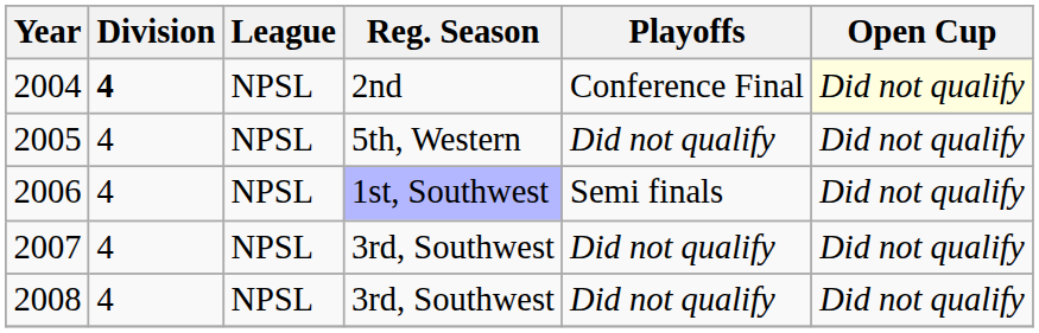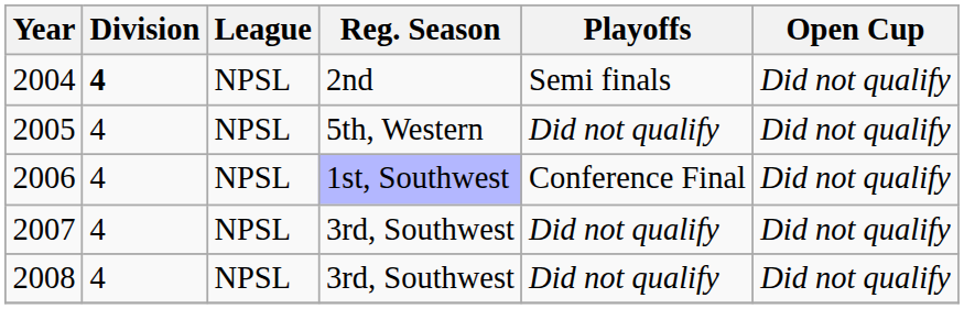 <table class="wikitable">
 <tr>
 <th>Year</th>
 <th>Division</th>
 <th>League</th>
 <th>Reg. Season</th>
 <th>Playoffs</th>
 <th>Open Cup</th>
 </tr>
 <tr>
 <td>2004</td>
 <td><strong>4</strong></td>
 <td>NPSL</td>
 <td>2nd</td>
-<td>Conference Final</td>
-<td style="background: lightyellow;"><em>Did not qualify</em></td>
+<td>Semi finals</td>
+<td><em>Did not qualify</em></td>
 </tr>
 <tr>
 <td>2005</td>
 <td>4</td>
 <td>NPSL</td>
 <td>5th, Western</td>
 <td><em>Did not qualify</em></td>
 <td><em>Did not qualify</em></td>
 </tr>
 <tr>
 <td>2006</td>
 <td>4</td>
 <td>NPSL</td>
 <td bgcolor="B3B7FF">1st, Southwest</td>
-<td>Semi finals</td>
+<td>Conference Final</td>
 <td><em>Did not qualify</em></td>
 </tr>
 <tr>
 <td>2007</td>
 <td>4</td>
 <td>NPSL</td>
 <td>3rd, Southwest</td>
 <td><em>Did not qualify</em></td>
 <td><em>Did not qualify</em></td>
 </tr>
 <tr>
 <td>2008</td>
 <td>4</td>
 <td>NPSL</td>
 <td>3rd, Southwest</td>
 <td><em>Did not qualify</em></td>
 <td><em>Did not qualify</em></td>
 </tr>
 <tr>
 </tr>
 </table>
